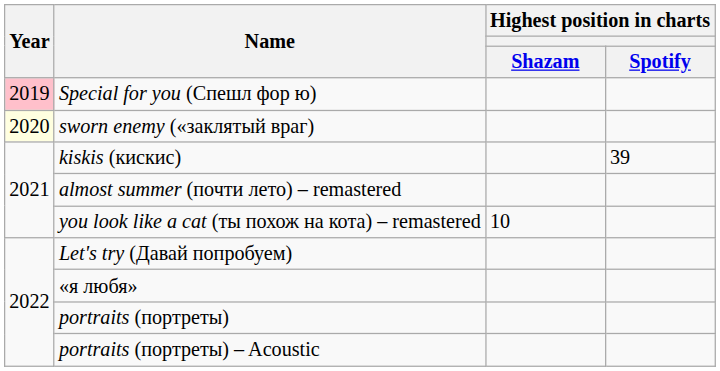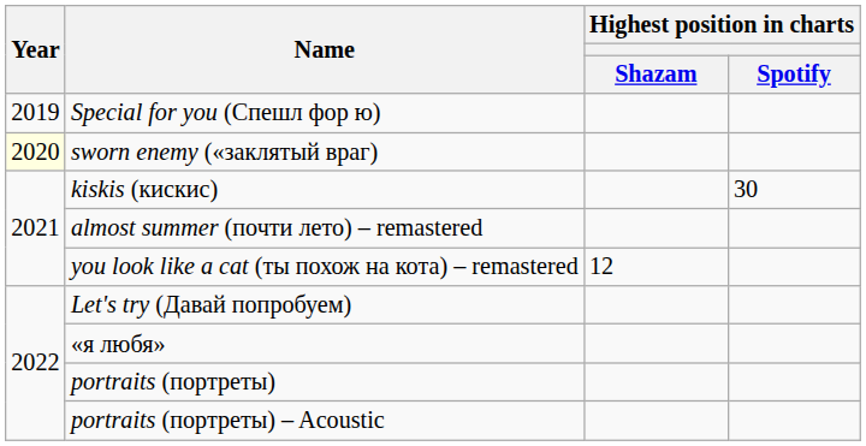 <table class="wikitable">
 <tr>
 <th rowspan="3">Year</th>
 <th rowspan="3">Name</th>
 <th colspan="2">Highest position in charts</th>
 </tr>
 <tr>
 <th colspan="2"></th>
 </tr>
 <tr>
 <th><a href='#'>Shazam</a></th>
 <th><a href='#'>Spotify</a></th>
 </tr>
 <tr>
-<td style="background: pink;">2019</td>
+<td>2019</td>
 <td><em>Special for you</em> (Спешл фор ю)</td>
 <td></td>
 <td></td>
 </tr>
 <tr>
 <td style="background: lightyellow;">2020</td>
 <td><em>sworn enemy</em> («заклятый враг)</td>
 <td></td>
 <td></td>
 </tr>
 <tr>
 <td rowspan="3">2021</td>
 <td><em>kiskis</em> (кискис)</td>
 <td></td>
-<td>39</td>
+<td>30</td>
 </tr>
 <tr>
 <td><em>almost summer</em> (почти лето) – remastered</td>
 <td></td>
 <td></td>
 </tr>
 <tr>
 <td><em>you look like a cat</em> (ты похож на кота) – remastered</td>
-<td>10</td>
+<td>12</td>
 <td></td>
 </tr>
 <tr>
 <td rowspan="4">2022</td>
 <td><em>Let's try</em> (Давай попробуем)</td>
 <td></td>
 <td></td>
 </tr>
 <tr>
 <td>«я любя»</td>
 <td></td>
 <td></td>
 </tr>
 <tr>
 <td><em>portraits</em> (портреты)</td>
 <td></td>
 <td></td>
 </tr>
 <tr>
 <td><em>portraits</em> (портреты) – Acoustic</td>
 <td></td>
 <td></td>
 </tr>
 </table>
